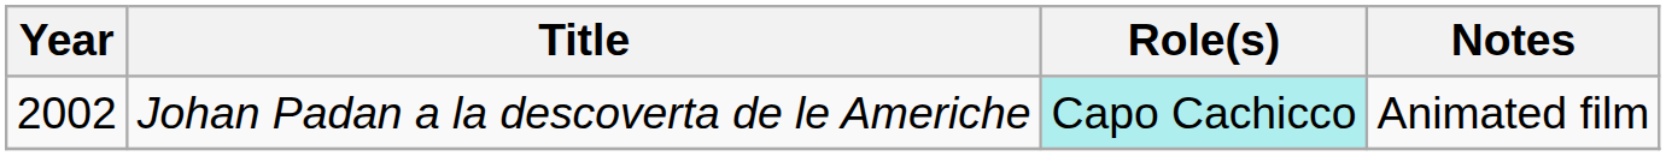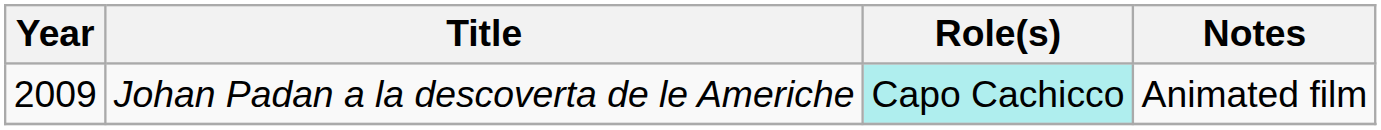 <table class="wikitable plainrowheaders sortable">
 <tr>
 <th scope="col">Year</th>
 <th scope="col">Title</th>
 <th scope="col">Role(s)</th>
 <th scope="col" class="unsortable">Notes</th>
 </tr>
 <tr>
-<td>2002</td>
+<td>2009</td>
 <td><em>Johan Padan a la descoverta de le Americhe</em></td>
 <td style="background: paleturquoise;">Capo Cachicco</td>
 <td>Animated film</td>
 </tr>
 <tr>
 </tr>
 </table>
